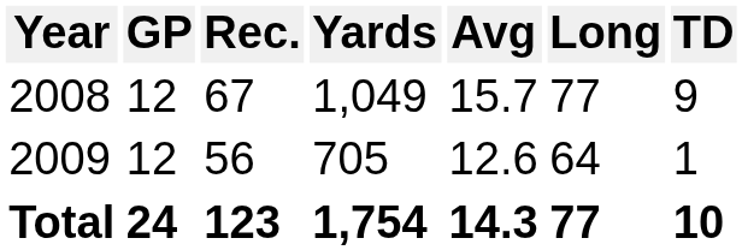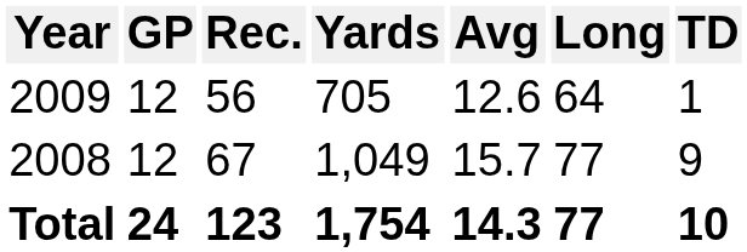 <table>
 <tr style="text-align:center; background:#f0f0f0;">
 <td><strong>Year</strong></td>
 <td><strong>GP</strong></td>
 <td><strong>Rec.</strong></td>
 <td><strong>Yards</strong></td>
 <td><strong>Avg</strong></td>
 <td><strong>Long</strong></td>
 <td><strong>TD</strong></td>
 </tr>
 <tr>
+<td>2009</td>
+<td>12</td>
+<td>56</td>
+<td>705</td>
+<td>12.6</td>
+<td>64</td>
+<td>1</td>
+</tr>
+<tr>
 <td>2008</td>
 <td>12</td>
 <td>67</td>
 <td>1,049</td>
 <td>15.7</td>
 <td>77</td>
 <td>9</td>
-</tr>
-<tr>
-<td>2009</td>
-<td>12</td>
-<td>56</td>
-<td>705</td>
-<td>12.6</td>
-<td>64</td>
-<td>1</td>
 </tr>
 <tr>
 <td><strong>Total</strong></td>
 <td><strong>24</strong></td>
 <td><strong>123</strong></td>
 <td><strong>1,754</strong></td>
 <td><strong>14.3</strong></td>
 <td><strong>77</strong></td>
 <td><strong>10</strong></td>
 </tr>
 <tr>
 <td></td>
 </tr>
 </table>
